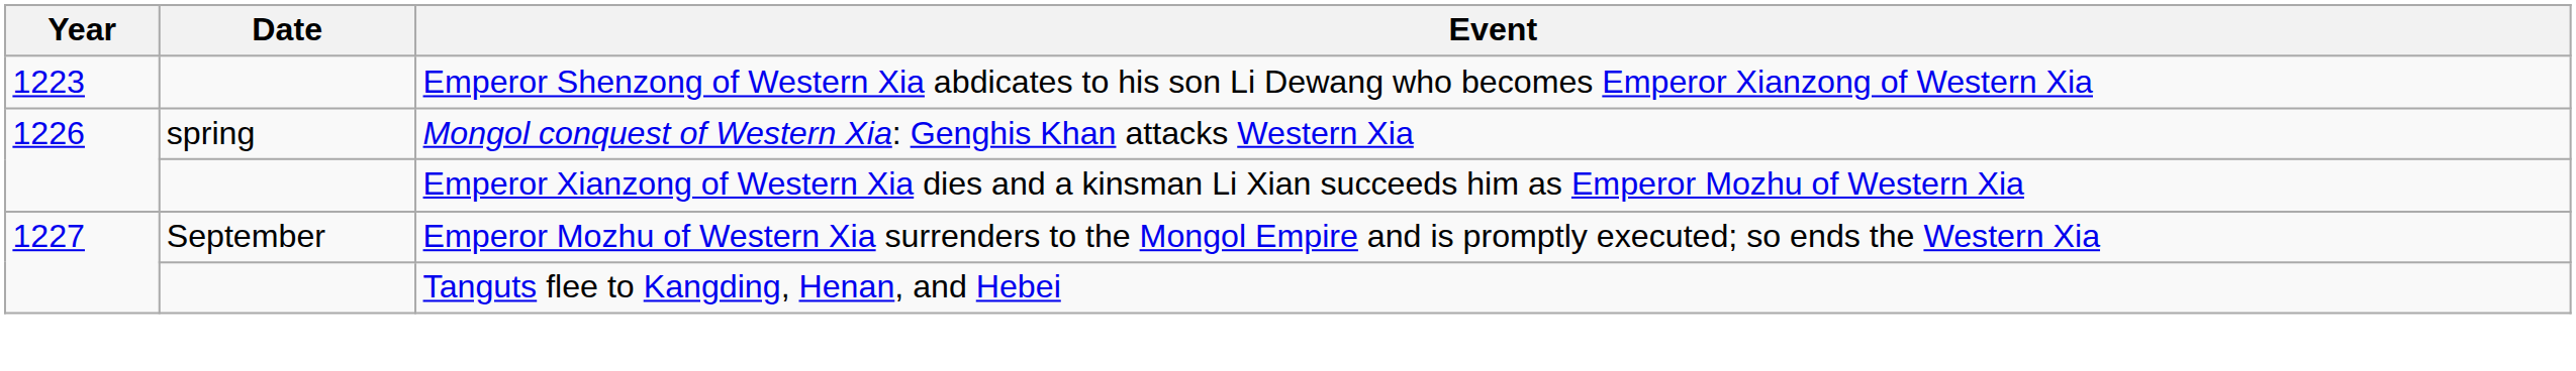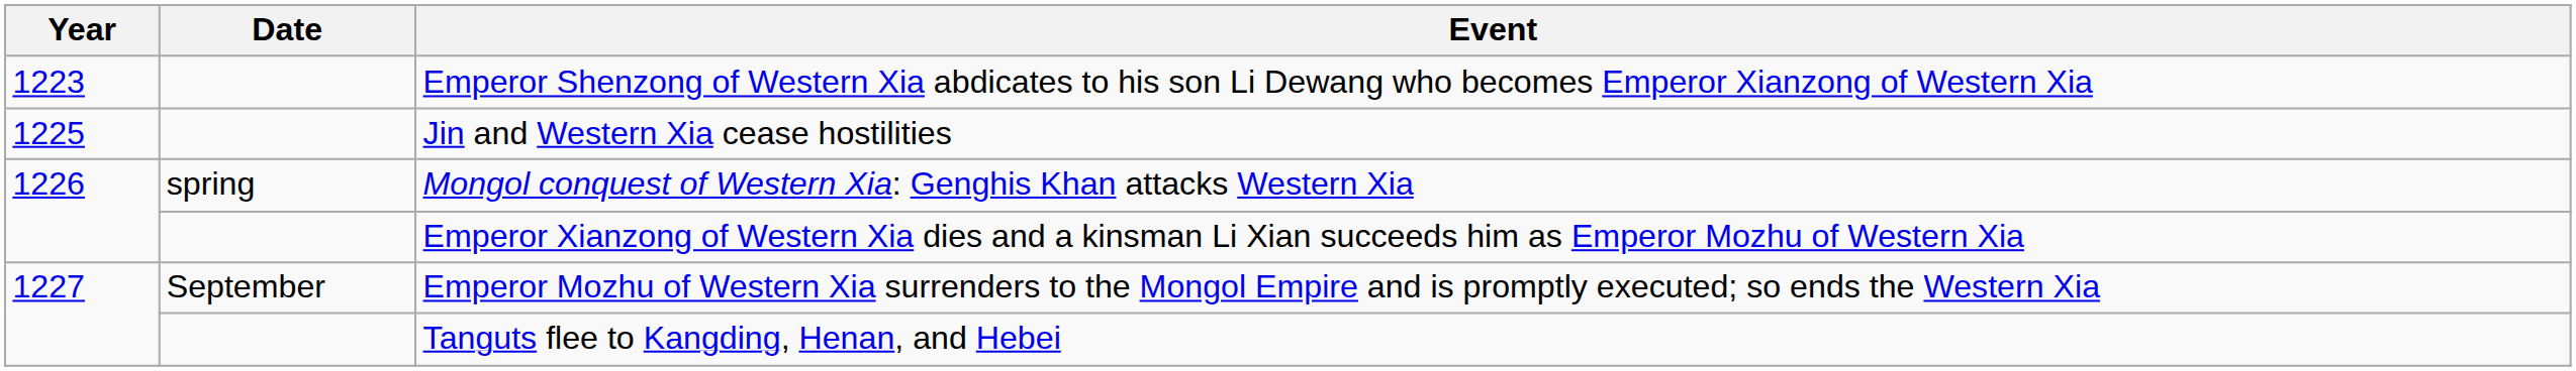 <table class="wikitable" width="100%">
 <tr>
 <th style="width:6%">Year</th>
 <th style="width:10%">Date</th>
 <th>Event</th>
 </tr>
 <tr>
 <td><a href='#'>1223</a></td>
 <td></td>
 <td><a href='#'>Emperor Shenzong of Western Xia</a> abdicates to his son Li Dewang who becomes <a href='#'>Emperor Xianzong of Western Xia</a></td>
+</tr>
+<tr>
+<td><a href='#'>1225</a></td>
+<td></td>
+<td><a href='#'>Jin</a> and <a href='#'>Western Xia</a> cease hostilities</td>
 </tr>
 <tr>
 <td rowspan="2" valign="top"><a href='#'>1226</a></td>
 <td>spring</td>
 <td><em><a href='#'>Mongol conquest of Western Xia</a></em>: <a href='#'>Genghis Khan</a> attacks <a href='#'>Western Xia</a></td>
 </tr>
 <tr>
 <td></td>
 <td><a href='#'>Emperor Xianzong of Western Xia</a> dies and a kinsman Li Xian succeeds him as <a href='#'>Emperor Mozhu of Western Xia</a></td>
 </tr>
 <tr>
 <td rowspan="3" valign="top"><a href='#'>1227</a></td>
 <td>September</td>
 <td><a href='#'>Emperor Mozhu of Western Xia</a> surrenders to the <a href='#'>Mongol Empire</a> and is promptly executed; so ends the <a href='#'>Western Xia</a></td>
 </tr>
 <tr>
 <td></td>
 <td><a href='#'>Tanguts</a> flee to <a href='#'>Kangding</a>, <a href='#'>Henan</a>, and <a href='#'>Hebei</a></td>
 </tr>
 </table>
